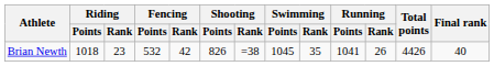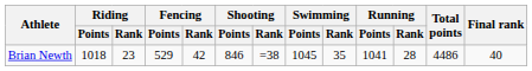 <table class="wikitable" style="text-align:center; font-size:90%">
 <tr>
 <th rowspan=2>Athlete</th>
 <th colspan=2>Riding</th>
 <th colspan=2>Fencing</th>
 <th colspan=2>Shooting</th>
 <th colspan=2>Swimming</th>
 <th colspan=2>Running</th>
 <th rowspan=2>Total<br>points</th>
 <th rowspan=2>Final rank</th>
 </tr>
 <tr style=font-size:95%>
 <th>Points</th>
 <th>Rank</th>
 <th>Points</th>
 <th>Rank</th>
 <th>Points</th>
 <th>Rank</th>
 <th>Points</th>
 <th>Rank</th>
 <th>Points</th>
 <th>Rank</th>
 </tr>
 <tr>
 <td align=left><a href='#'>Brian Newth</a></td>
 <td>1018</td>
 <td>23</td>
-<td>532</td>
+<td>529</td>
 <td>42</td>
-<td>826</td>
+<td>846</td>
 <td>=38</td>
 <td>1045</td>
 <td>35</td>
 <td>1041</td>
-<td>26</td>
-<td>4426</td>
+<td>28</td>
+<td>4486</td>
 <td>40</td>
 </tr>
 </table>
